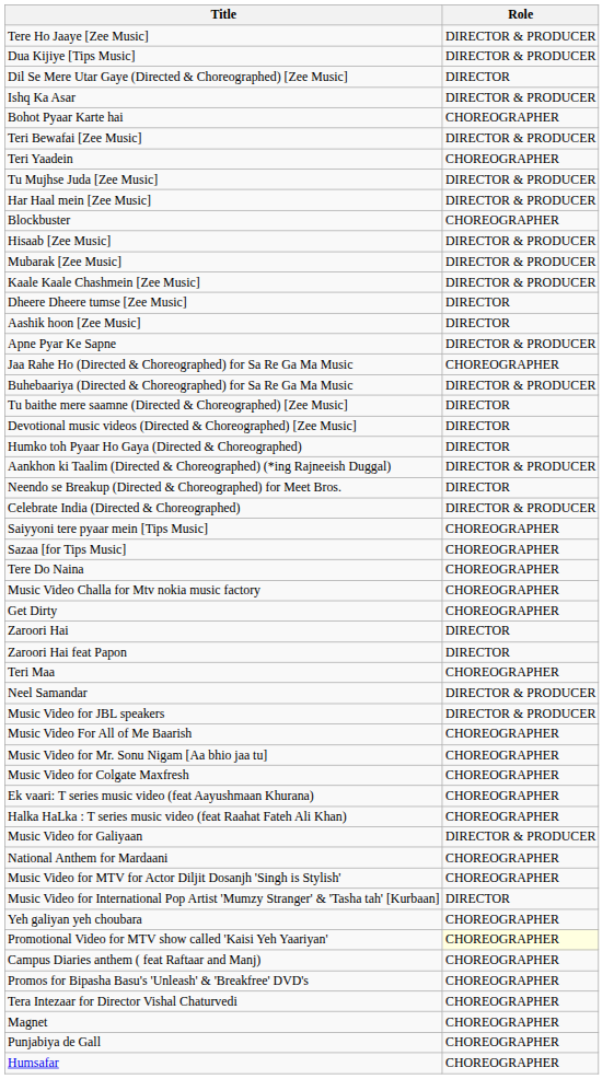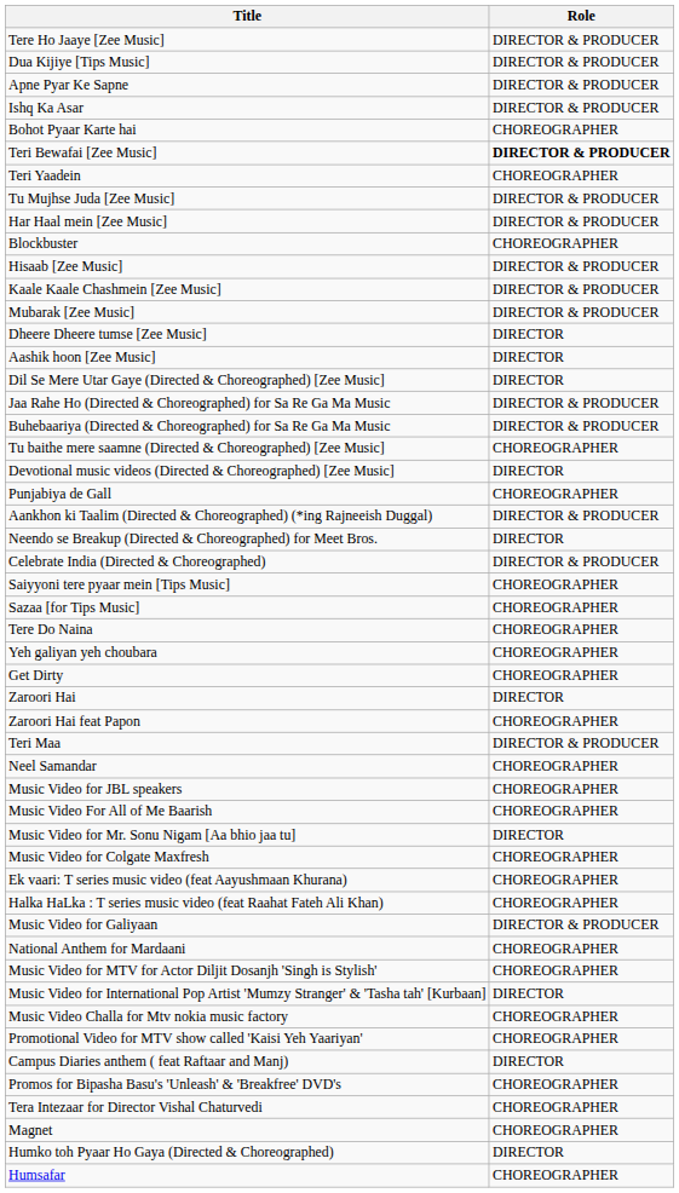 <table class="wikitable">
 <tr>
 <th>Title</th>
 <th>Role</th>
 </tr>
 <tr>
 <td>Tere Ho Jaaye [Zee Music]</td>
 <td>DIRECTOR & PRODUCER</td>
 </tr>
 <tr>
 <td>Dua Kijiye [Tips Music]</td>
 <td>DIRECTOR & PRODUCER</td>
 </tr>
 <tr>
-<td>Dil Se Mere Utar Gaye (Directed & Choreographed) [Zee Music]</td>
-<td>DIRECTOR</td>
+<td>Apne Pyar Ke Sapne</td>
+<td>DIRECTOR & PRODUCER</td>
 </tr>
 <tr>
 <td>Ishq Ka Asar</td>
 <td>DIRECTOR & PRODUCER</td>
 </tr>
 <tr>
 <td>Bohot Pyaar Karte hai</td>
 <td>CHOREOGRAPHER</td>
 </tr>
 <tr>
 <td>Teri Bewafai [Zee Music]</td>
-<td>DIRECTOR & PRODUCER</td>
+<td><strong>DIRECTOR & PRODUCER</strong></td>
 </tr>
 <tr>
 <td>Teri Yaadein</td>
 <td>CHOREOGRAPHER</td>
 </tr>
 <tr>
 <td>Tu Mujhse Juda [Zee Music]</td>
 <td>DIRECTOR & PRODUCER</td>
 </tr>
 <tr>
 <td>Har Haal mein [Zee Music]</td>
 <td>DIRECTOR & PRODUCER</td>
 </tr>
 <tr>
 <td>Blockbuster</td>
 <td>CHOREOGRAPHER</td>
 </tr>
 <tr>
 <td>Hisaab [Zee Music]</td>
 <td>DIRECTOR & PRODUCER</td>
 </tr>
 <tr>
-<td>Mubarak [Zee Music]</td>
+<td>Kaale Kaale Chashmein [Zee Music]</td>
 <td>DIRECTOR & PRODUCER</td>
 </tr>
 <tr>
-<td>Kaale Kaale Chashmein [Zee Music]</td>
+<td>Mubarak [Zee Music]</td>
 <td>DIRECTOR & PRODUCER</td>
 </tr>
 <tr>
 <td>Dheere Dheere tumse [Zee Music]</td>
 <td>DIRECTOR</td>
 </tr>
 <tr>
 <td>Aashik hoon [Zee Music]</td>
 <td>DIRECTOR</td>
 </tr>
 <tr>
-<td>Apne Pyar Ke Sapne</td>
-<td>DIRECTOR & PRODUCER</td>
+<td>Dil Se Mere Utar Gaye (Directed & Choreographed) [Zee Music]</td>
+<td>DIRECTOR</td>
 </tr>
 <tr>
 <td>Jaa Rahe Ho (Directed & Choreographed) for Sa Re Ga Ma Music</td>
-<td>CHOREOGRAPHER</td>
+<td>DIRECTOR & PRODUCER</td>
 </tr>
 <tr>
 <td>Buhebaariya (Directed & Choreographed) for Sa Re Ga Ma Music</td>
 <td>DIRECTOR & PRODUCER</td>
 </tr>
 <tr>
 <td>Tu baithe mere saamne (Directed & Choreographed) [Zee Music]</td>
-<td>DIRECTOR</td>
+<td>CHOREOGRAPHER</td>
 </tr>
 <tr>
 <td>Devotional music videos (Directed & Choreographed) [Zee Music]</td>
 <td>DIRECTOR</td>
 </tr>
 <tr>
-<td>Humko toh Pyaar Ho Gaya (Directed & Choreographed)</td>
-<td>DIRECTOR</td>
+<td>Punjabiya de Gall</td>
+<td>CHOREOGRAPHER</td>
 </tr>
 <tr>
 <td>Aankhon ki Taalim (Directed & Choreographed) (*ing Rajneeish Duggal)</td>
 <td>DIRECTOR & PRODUCER</td>
 </tr>
 <tr>
 <td>Neendo se Breakup (Directed & Choreographed) for Meet Bros.</td>
 <td>DIRECTOR</td>
 </tr>
 <tr>
 <td>Celebrate India (Directed & Choreographed)</td>
 <td>DIRECTOR & PRODUCER</td>
 </tr>
 <tr>
 <td>Saiyyoni tere pyaar mein [Tips Music]</td>
 <td>CHOREOGRAPHER</td>
 </tr>
 <tr>
 <td>Sazaa [for Tips Music]</td>
 <td>CHOREOGRAPHER</td>
 </tr>
 <tr>
 <td>Tere Do Naina</td>
 <td>CHOREOGRAPHER</td>
 </tr>
 <tr>
-<td>Music Video Challa for Mtv nokia music factory</td>
+<td>Yeh galiyan yeh choubara</td>
 <td>CHOREOGRAPHER</td>
 </tr>
 <tr>
 <td>Get Dirty</td>
 <td>CHOREOGRAPHER</td>
 </tr>
 <tr>
 <td>Zaroori Hai</td>
 <td>DIRECTOR</td>
 </tr>
 <tr>
 <td>Zaroori Hai feat Papon</td>
-<td>DIRECTOR</td>
+<td>CHOREOGRAPHER</td>
 </tr>
 <tr>
 <td>Teri Maa</td>
+<td>DIRECTOR & PRODUCER</td>
+</tr>
+<tr>
+<td>Neel Samandar</td>
 <td>CHOREOGRAPHER</td>
 </tr>
 <tr>
-<td>Neel Samandar</td>
-<td>DIRECTOR & PRODUCER</td>
-</tr>
-<tr>
 <td>Music Video for JBL speakers</td>
-<td>DIRECTOR & PRODUCER</td>
+<td>CHOREOGRAPHER</td>
 </tr>
 <tr>
 <td>Music Video For All of Me Baarish</td>
 <td>CHOREOGRAPHER</td>
 </tr>
 <tr>
 <td>Music Video for Mr. Sonu Nigam [Aa bhio jaa tu]</td>
-<td>CHOREOGRAPHER</td>
+<td>DIRECTOR</td>
 </tr>
 <tr>
 <td>Music Video for Colgate Maxfresh</td>
 <td>CHOREOGRAPHER</td>
 </tr>
 <tr>
 <td>Ek vaari: T series music video (feat Aayushmaan Khurana)</td>
 <td>CHOREOGRAPHER</td>
 </tr>
 <tr>
 <td>Halka HaLka : T series music video (feat Raahat Fateh Ali Khan)</td>
 <td>CHOREOGRAPHER</td>
 </tr>
 <tr>
 <td>Music Video for Galiyaan</td>
 <td>DIRECTOR & PRODUCER</td>
 </tr>
 <tr>
 <td>National Anthem for Mardaani</td>
 <td>CHOREOGRAPHER</td>
 </tr>
 <tr>
 <td>Music Video for MTV for Actor Diljit Dosanjh 'Singh is Stylish'</td>
 <td>CHOREOGRAPHER</td>
 </tr>
 <tr>
 <td>Music Video for International Pop Artist 'Mumzy Stranger' & 'Tasha tah' [Kurbaan]</td>
 <td>DIRECTOR</td>
 </tr>
 <tr>
-<td>Yeh galiyan yeh choubara</td>
+<td>Music Video Challa for Mtv nokia music factory</td>
 <td>CHOREOGRAPHER</td>
 </tr>
 <tr>
 <td>Promotional Video for MTV show called 'Kaisi Yeh Yaariyan'</td>
-<td style="background: lightyellow;">CHOREOGRAPHER</td>
+<td>CHOREOGRAPHER</td>
 </tr>
 <tr>
 <td>Campus Diaries anthem ( feat Raftaar and Manj)</td>
-<td>CHOREOGRAPHER</td>
+<td>DIRECTOR</td>
 </tr>
 <tr>
 <td>Promos for Bipasha Basu's 'Unleash' & 'Breakfree' DVD's</td>
 <td>CHOREOGRAPHER</td>
 </tr>
 <tr>
 <td>Tera Intezaar for Director Vishal Chaturvedi</td>
 <td>CHOREOGRAPHER</td>
 </tr>
 <tr>
 <td>Magnet</td>
 <td>CHOREOGRAPHER</td>
 </tr>
 <tr>
-<td>Punjabiya de Gall</td>
-<td>CHOREOGRAPHER</td>
+<td>Humko toh Pyaar Ho Gaya (Directed & Choreographed)</td>
+<td>DIRECTOR</td>
 </tr>
 <tr>
 <td><a href='#'>Humsafar</a></td>
 <td>CHOREOGRAPHER</td>
 </tr>
 </table>
